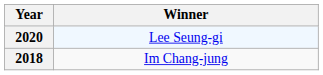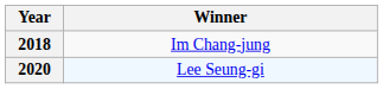 <table class="wikitable plainrowheaders" style="text-align: center">
 <tr>
 <th scope="col" width="50">Year</th>
 <th scope="col" width="300">Winner</th>
 </tr>
+<tr>
+<th scope="row" style="text-align:center;">2018</th>
+<td><a href='#'>Im Chang-jung</a></td>
+</tr>
 <tr style="background:#F0F8FF">
 <th scope="row" style="text-align:center;">2020</th>
 <td><a href='#'>Lee Seung-gi</a></td>
 </tr>
-<tr>
-<th scope="row" style="text-align:center;">2018</th>
-<td><a href='#'>Im Chang-jung</a></td>
-</tr>
 </table>
